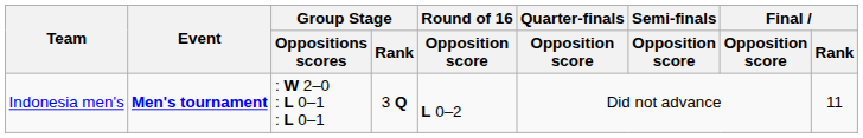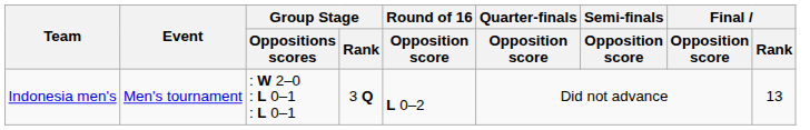 <table class=wikitable style=font-size:90%;text-align:center>
 <tr>
 <th rowspan=2>Team</th>
 <th rowspan=2>Event</th>
 <th colspan=2>Group Stage</th>
 <th>Round of 16</th>
 <th>Quarter-finals</th>
 <th>Semi-finals</th>
 <th colspan=2>Final / </th>
 </tr>
 <tr>
 <th>Oppositions<br> scores</th>
 <th>Rank</th>
 <th>Opposition<br> score</th>
 <th>Opposition<br> score</th>
 <th>Opposition<br> score</th>
 <th>Opposition<br> score</th>
 <th>Rank</th>
 </tr>
 <tr>
 <td align=left><a href='#'>Indonesia men's</a></td>
-<td align=left><strong><a href='#'>Men's tournament</a></strong></td>
+<td align=left><a href='#'>Men's tournament</a></td>
 <td align=left>: <strong>W</strong> 2–0<br>: <strong>L</strong> 0–1<br>: <strong>L</strong> 0–1</td>
 <td>3 <strong>Q</strong></td>
 <td align=left><br><strong>L</strong> 0–2</td>
 <td colspan="3">Did not advance</td>
-<td>11</td>
+<td>13</td>
 </tr>
 </table>
